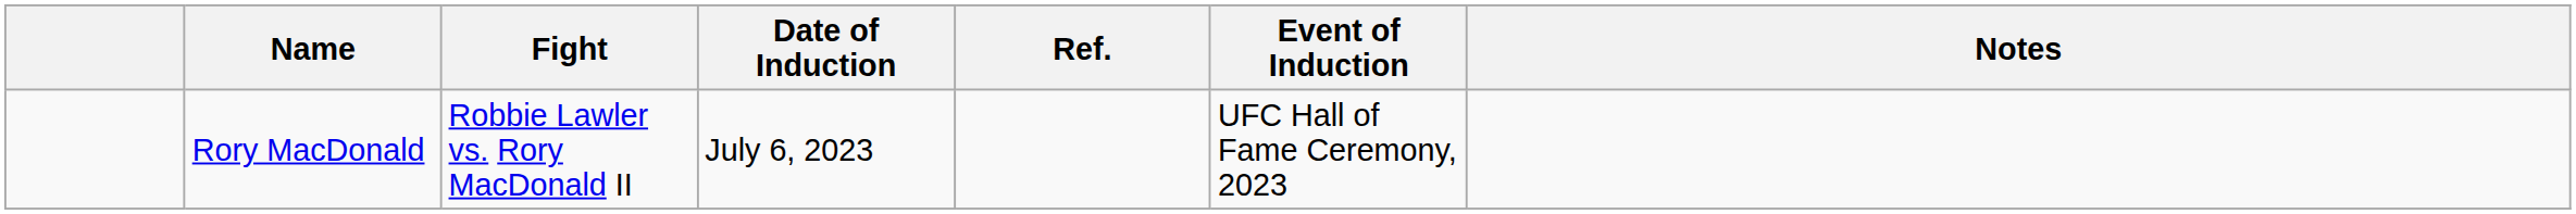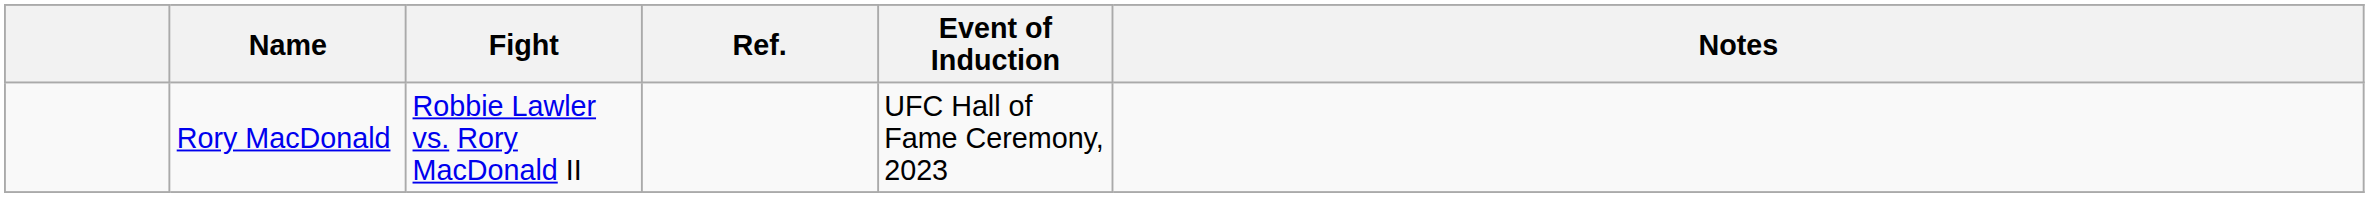 <table class="wikitable sortable" style="font-size: 95%">
 <tr>
 <th style="width:7%;"></th>
 <th style="width:10%;">Name</th>
 <th style="width:10%;">Fight</th>
-<th style="width:10%;">Date of Induction</th>
 <th style="width:10%;">Ref.</th>
 <th style="width:10%;">Event of Induction</th>
 <th class="unsortable"><strong>Notes</strong></th>
 </tr>
 <tr>
 <td></td>
 <td> <a href='#'>Rory MacDonald</a></td>
 <td><a href='#'>Robbie Lawler</a> <a href='#'>vs.</a> <a href='#'>Rory MacDonald</a> II</td>
-<td>July 6, 2023</td>
 <td></td>
 <td>UFC Hall of Fame Ceremony, 2023</td>
 <td></td>
 </tr>
 </table>
